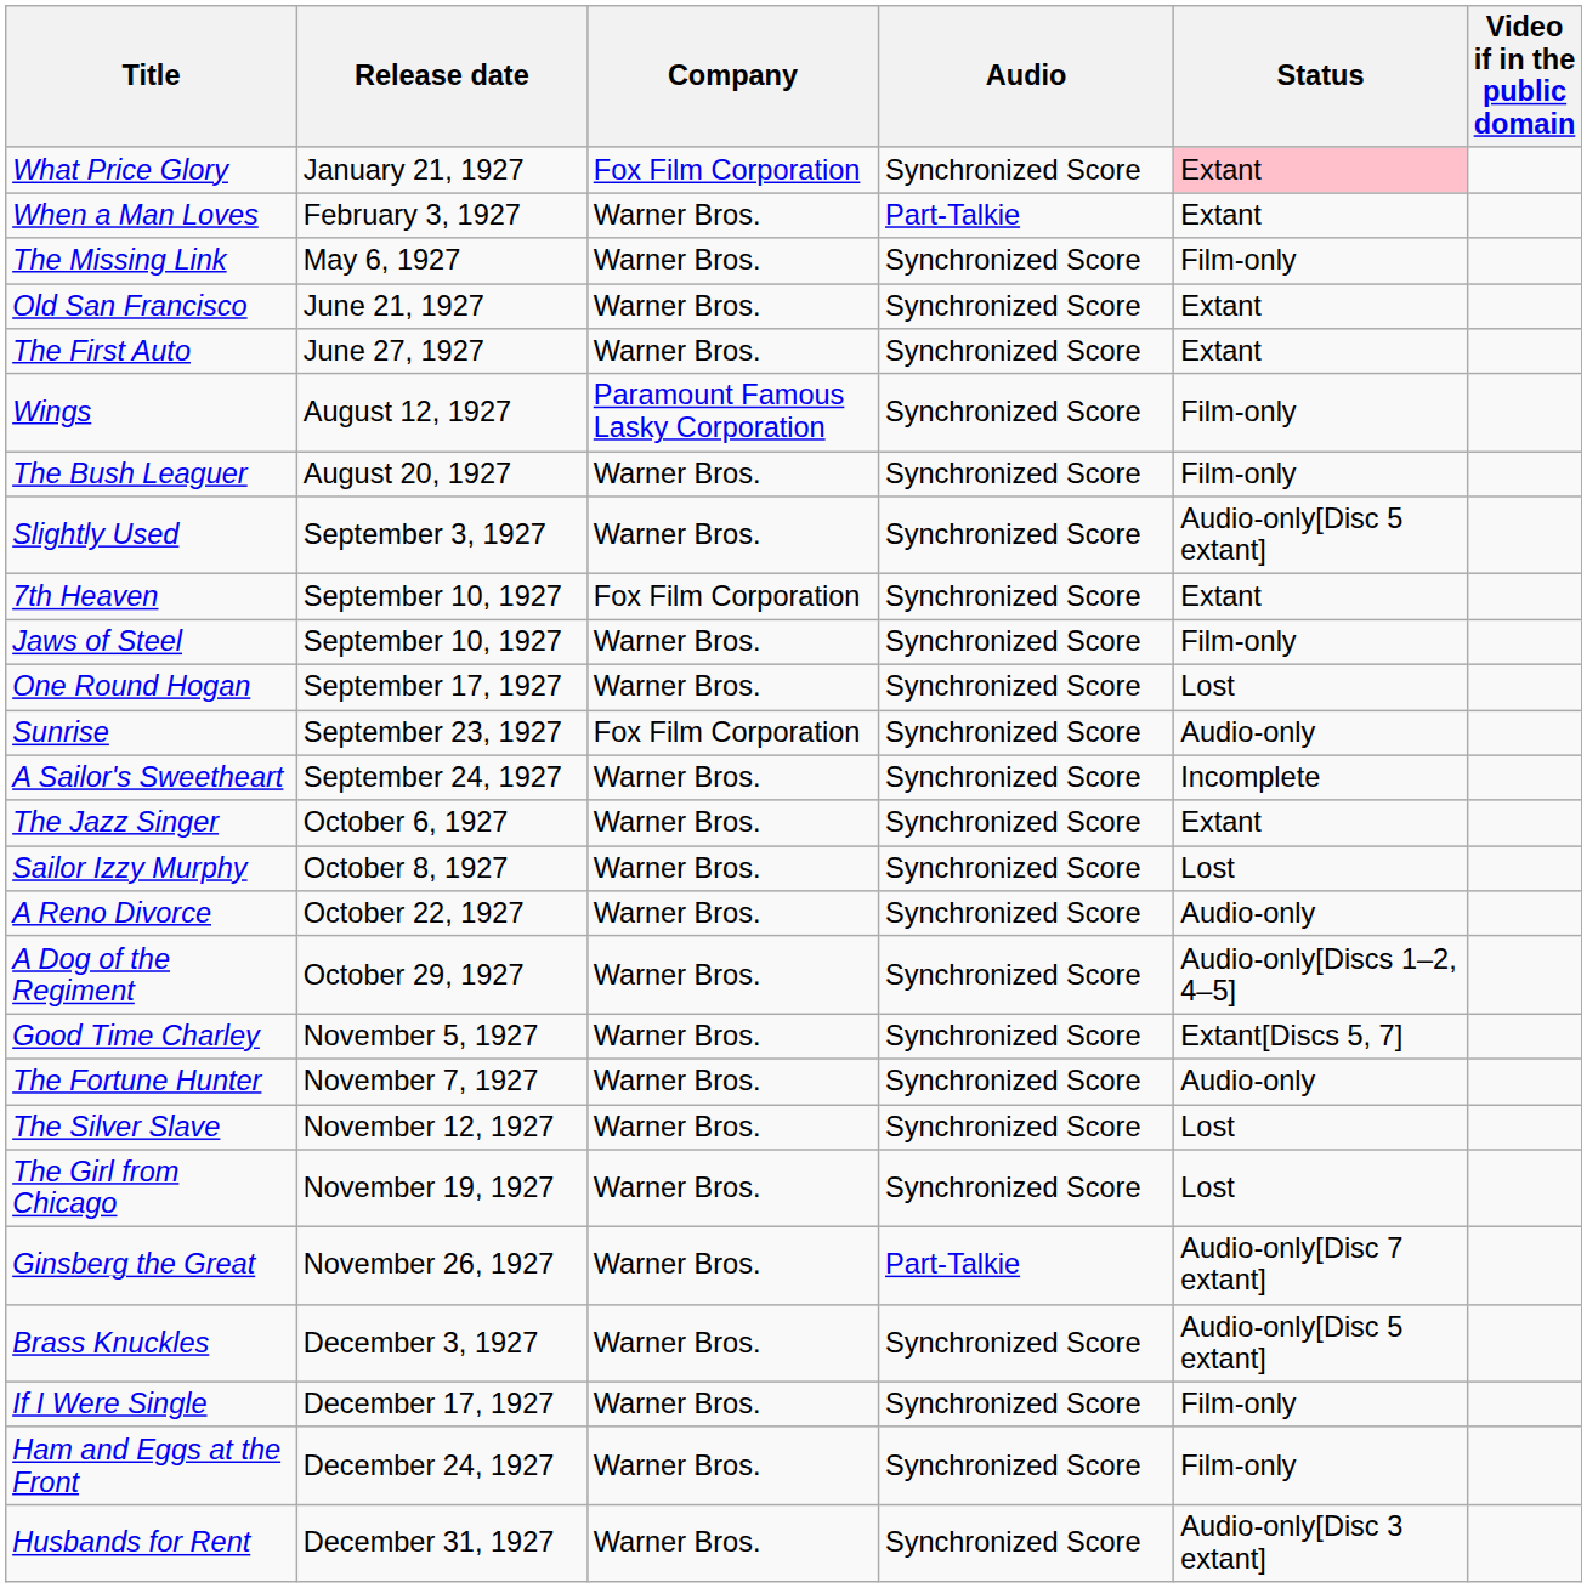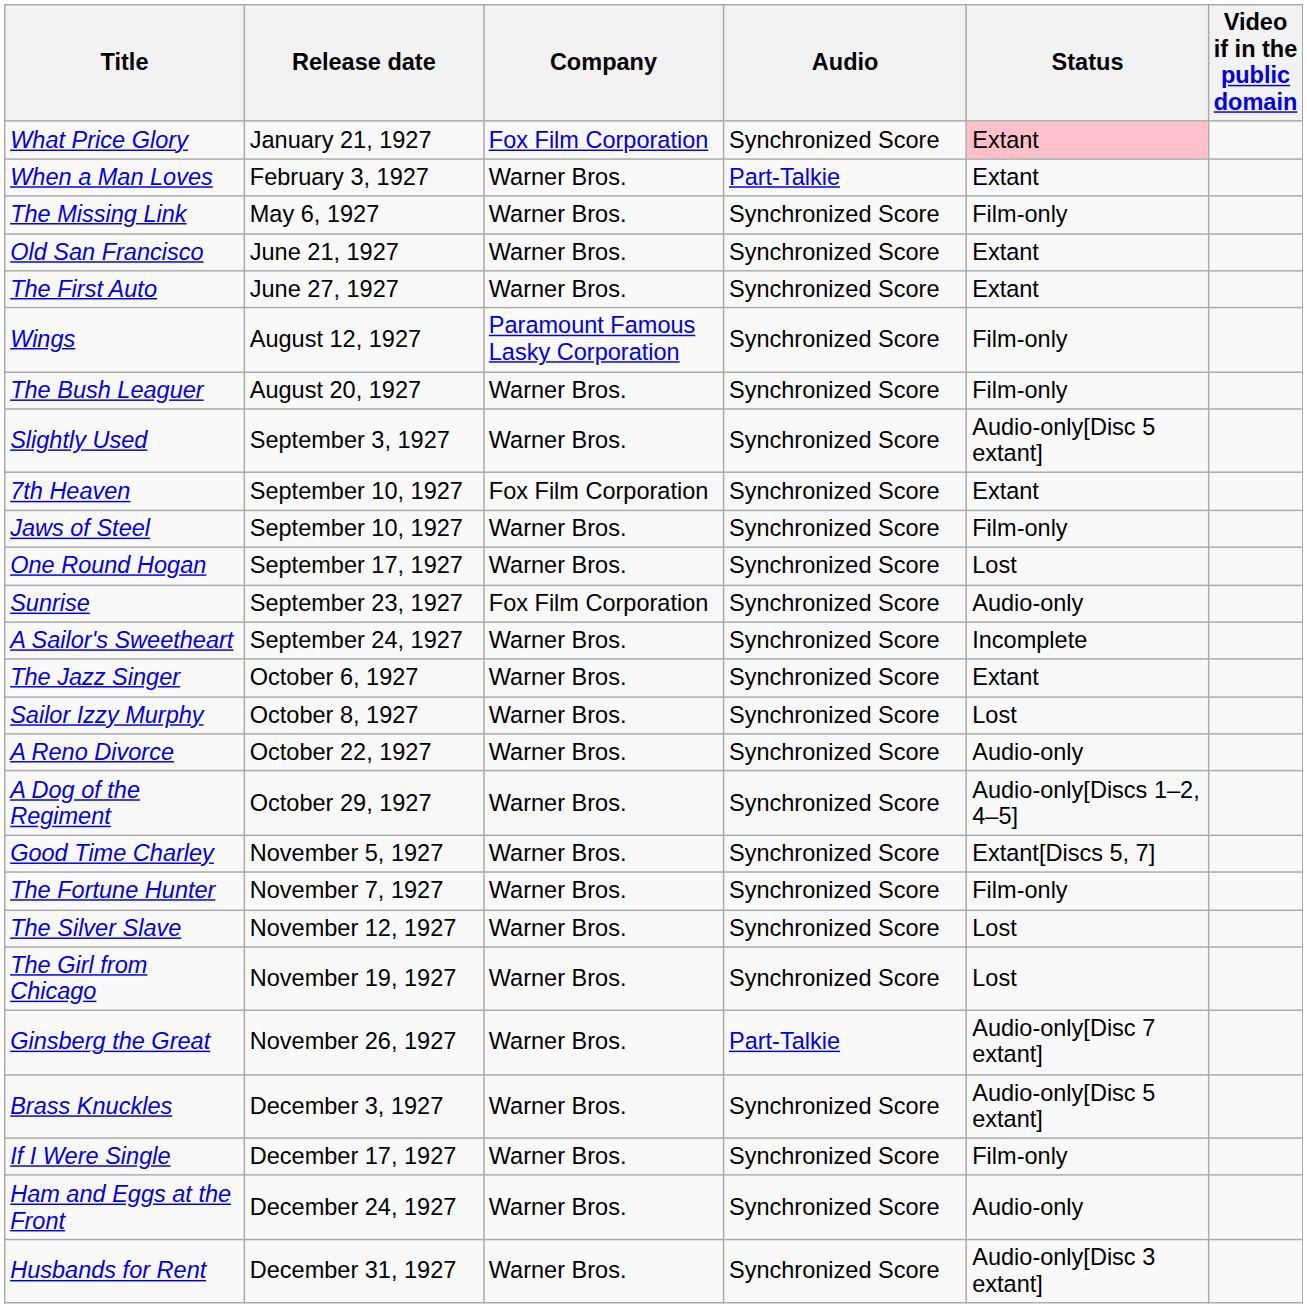 <table class="wikitable sortable" style="width: 100%;">
 <tr>
 <th scope="col" style="width: 20%;">Title</th>
 <th scope="col" style="width: 20%;">Release date</th>
 <th scope="col" style="width: 20%;">Company</th>
 <th scope="col" style="width: 20%;">Audio</th>
 <th scope="col" style="width: 20%;">Status</th>
 <th>Video if in the <a href='#'>public domain</a></th>
 </tr>
 <tr>
 <td><em><a href='#'>What Price Glory</a></em></td>
 <td>January 21, 1927</td>
 <td><a href='#'>Fox Film Corporation</a></td>
 <td>Synchronized Score</td>
 <td style="background: pink;">Extant</td>
 <td></td>
 </tr>
 <tr>
 <td><em><a href='#'>When a Man Loves</a></em></td>
 <td>February 3, 1927</td>
 <td>Warner Bros.</td>
 <td><a href='#'>Part-Talkie</a></td>
 <td>Extant</td>
 <td></td>
 </tr>
 <tr>
 <td><em><a href='#'>The Missing Link</a></em></td>
 <td>May 6, 1927</td>
 <td>Warner Bros.</td>
 <td>Synchronized Score</td>
 <td>Film-only</td>
 <td></td>
 </tr>
 <tr>
 <td><em><a href='#'>Old San Francisco</a></em></td>
 <td>June 21, 1927</td>
 <td>Warner Bros.</td>
 <td>Synchronized Score</td>
 <td>Extant</td>
 <td></td>
 </tr>
 <tr>
 <td><em><a href='#'>The First Auto</a></em></td>
 <td>June 27, 1927</td>
 <td>Warner Bros.</td>
 <td>Synchronized Score</td>
 <td>Extant</td>
 <td></td>
 </tr>
 <tr>
 <td><em><a href='#'>Wings</a></em></td>
 <td>August 12, 1927</td>
 <td><a href='#'>Paramount Famous Lasky Corporation</a></td>
 <td>Synchronized Score</td>
 <td>Film-only</td>
 <td></td>
 </tr>
 <tr>
 <td><em><a href='#'>The Bush Leaguer</a></em></td>
 <td>August 20, 1927</td>
 <td>Warner Bros.</td>
 <td>Synchronized Score</td>
 <td>Film-only</td>
 <td></td>
 </tr>
 <tr>
 <td><em><a href='#'>Slightly Used</a></em></td>
 <td>September 3, 1927</td>
 <td>Warner Bros.</td>
 <td>Synchronized Score</td>
 <td>Audio-only[Disc 5 extant]</td>
 <td></td>
 </tr>
 <tr>
 <td><em><a href='#'>7th Heaven</a></em></td>
 <td>September 10, 1927</td>
 <td>Fox Film Corporation</td>
 <td>Synchronized Score</td>
 <td>Extant</td>
 <td></td>
 </tr>
 <tr>
 <td><em><a href='#'>Jaws of Steel</a></em></td>
 <td>September 10, 1927</td>
 <td>Warner Bros.</td>
 <td>Synchronized Score</td>
 <td>Film-only</td>
 <td></td>
 </tr>
 <tr>
 <td><em><a href='#'>One Round Hogan</a></em></td>
 <td>September 17, 1927</td>
 <td>Warner Bros.</td>
 <td>Synchronized Score</td>
 <td>Lost</td>
 <td></td>
 </tr>
 <tr>
 <td><em><a href='#'>Sunrise</a></em></td>
 <td>September 23, 1927</td>
 <td>Fox Film Corporation</td>
 <td>Synchronized Score</td>
 <td>Audio-only</td>
 <td></td>
 </tr>
 <tr>
 <td><em><a href='#'>A Sailor's Sweetheart</a></em></td>
 <td>September 24, 1927</td>
 <td>Warner Bros.</td>
 <td>Synchronized Score</td>
 <td>Incomplete</td>
 <td></td>
 </tr>
 <tr>
 <td><em><a href='#'>The Jazz Singer</a></em></td>
 <td>October 6, 1927</td>
 <td>Warner Bros.</td>
 <td>Synchronized Score</td>
 <td>Extant</td>
 <td></td>
 </tr>
 <tr>
 <td><em><a href='#'>Sailor Izzy Murphy</a></em></td>
 <td>October 8, 1927</td>
 <td>Warner Bros.</td>
 <td>Synchronized Score</td>
 <td>Lost</td>
 <td></td>
 </tr>
 <tr>
 <td><em><a href='#'>A Reno Divorce</a></em></td>
 <td>October 22, 1927</td>
 <td>Warner Bros.</td>
 <td>Synchronized Score</td>
 <td>Audio-only</td>
 <td></td>
 </tr>
 <tr>
 <td><em><a href='#'>A Dog of the Regiment</a></em></td>
 <td>October 29, 1927</td>
 <td>Warner Bros.</td>
 <td>Synchronized Score</td>
 <td>Audio-only[Discs 1–2, 4–5]</td>
 <td></td>
 </tr>
 <tr>
 <td><em><a href='#'>Good Time Charley</a></em></td>
 <td>November 5, 1927</td>
 <td>Warner Bros.</td>
 <td>Synchronized Score</td>
 <td>Extant[Discs 5, 7]</td>
 <td></td>
 </tr>
 <tr>
 <td><em><a href='#'>The Fortune Hunter</a></em></td>
 <td>November 7, 1927</td>
 <td>Warner Bros.</td>
 <td>Synchronized Score</td>
-<td>Audio-only</td>
+<td>Film-only</td>
 <td></td>
 </tr>
 <tr>
 <td><em><a href='#'>The Silver Slave</a></em></td>
 <td>November 12, 1927</td>
 <td>Warner Bros.</td>
 <td>Synchronized Score</td>
 <td>Lost</td>
 <td></td>
 </tr>
 <tr>
 <td><em><a href='#'>The Girl from Chicago</a></em></td>
 <td>November 19, 1927</td>
 <td>Warner Bros.</td>
 <td>Synchronized Score</td>
 <td>Lost</td>
 <td></td>
 </tr>
 <tr>
 <td><em><a href='#'>Ginsberg the Great</a></em></td>
 <td>November 26, 1927</td>
 <td>Warner Bros.</td>
 <td><a href='#'>Part-Talkie</a></td>
 <td>Audio-only[Disc 7 extant]</td>
 <td></td>
 </tr>
 <tr>
 <td><em><a href='#'>Brass Knuckles</a></em></td>
 <td>December 3, 1927</td>
 <td>Warner Bros.</td>
 <td>Synchronized Score</td>
 <td>Audio-only[Disc 5 extant]</td>
 <td></td>
 </tr>
 <tr>
 <td><em><a href='#'>If I Were Single</a></em></td>
 <td>December 17, 1927</td>
 <td>Warner Bros.</td>
 <td>Synchronized Score</td>
 <td>Film-only</td>
 <td></td>
 </tr>
 <tr>
 <td><em><a href='#'>Ham and Eggs at the Front</a></em></td>
 <td>December 24, 1927</td>
 <td>Warner Bros.</td>
 <td>Synchronized Score</td>
-<td>Film-only</td>
+<td>Audio-only</td>
 <td></td>
 </tr>
 <tr>
 <td><em><a href='#'>Husbands for Rent</a></em></td>
 <td>December 31, 1927</td>
 <td>Warner Bros.</td>
 <td>Synchronized Score</td>
 <td>Audio-only[Disc 3 extant]</td>
 <td></td>
 </tr>
 </table>
